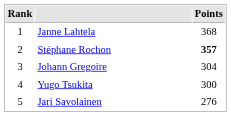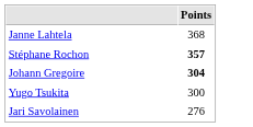 <table cellspacing="1" cellpadding="3" style="border:1px solid #AAAAAA;font-size:86%">
 <tr bgcolor="#E4E4E4">
-<th style="border-bottom:1px solid #AAAAAA" width=10>Rank</th>
 <th style="border-bottom:1px solid #AAAAAA" width=200></th>
 <th style="border-bottom:1px solid #AAAAAA" width=20>Points</th>
 </tr>
 <tr>
-<td align="center">1</td>
 <td> <a href='#'>Janne Lahtela</a></td>
 <td align=center>368</td>
 </tr>
 <tr>
-<td align="center">2</td>
 <td> <a href='#'>Stéphane Rochon</a></td>
 <td align=center><strong>357</strong></td>
 </tr>
 <tr>
-<td align="center">3</td>
 <td> <a href='#'>Johann Gregoire</a></td>
-<td align=center>304</td>
+<td align=center><strong>304</strong></td>
 </tr>
 <tr>
-<td align="center">4</td>
 <td> <a href='#'>Yugo Tsukita</a></td>
 <td align=center>300</td>
 </tr>
 <tr>
-<td align="center">5</td>
 <td> <a href='#'>Jari Savolainen</a></td>
 <td align=center>276</td>
 </tr>
 </table>
